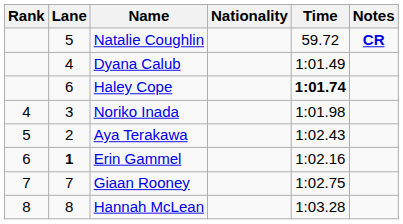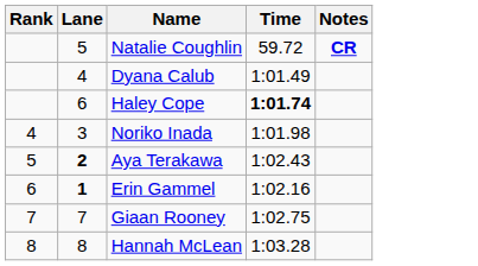 <table class="wikitable sortable" style="text-align:center">
 <tr>
 <th>Rank</th>
 <th>Lane</th>
 <th>Name</th>
-<th>Nationality</th>
 <th>Time</th>
 <th>Notes</th>
 </tr>
 <tr>
 <td></td>
 <td>5</td>
 <td align=left><a href='#'>Natalie Coughlin</a></td>
-<td align=left></td>
 <td>59.72</td>
 <td><strong><a href='#'>CR</a></strong></td>
 </tr>
 <tr>
 <td></td>
 <td>4</td>
 <td align=left><a href='#'>Dyana Calub</a></td>
-<td align=left></td>
 <td>1:01.49</td>
 <td></td>
 </tr>
 <tr>
 <td></td>
 <td>6</td>
 <td align=left><a href='#'>Haley Cope</a></td>
-<td align=left></td>
 <td><strong>1:01.74</strong></td>
 <td></td>
 </tr>
 <tr>
 <td>4</td>
 <td>3</td>
 <td align=left><a href='#'>Noriko Inada</a></td>
-<td align=left></td>
 <td>1:01.98</td>
 <td></td>
 </tr>
 <tr>
 <td>5</td>
-<td>2</td>
+<td><strong>2</strong></td>
 <td align=left><a href='#'>Aya Terakawa</a></td>
-<td align=left></td>
 <td>1:02.43</td>
 <td></td>
 </tr>
 <tr>
 <td>6</td>
 <td><strong>1</strong></td>
 <td align=left><a href='#'>Erin Gammel</a></td>
-<td align=left></td>
 <td>1:02.16</td>
 <td></td>
 </tr>
 <tr>
 <td>7</td>
 <td>7</td>
 <td align=left><a href='#'>Giaan Rooney</a></td>
-<td align=left></td>
 <td>1:02.75</td>
 <td></td>
 </tr>
 <tr>
 <td>8</td>
 <td>8</td>
 <td align=left><a href='#'>Hannah McLean</a></td>
-<td align=left></td>
 <td>1:03.28</td>
 <td></td>
 </tr>
 </table>
